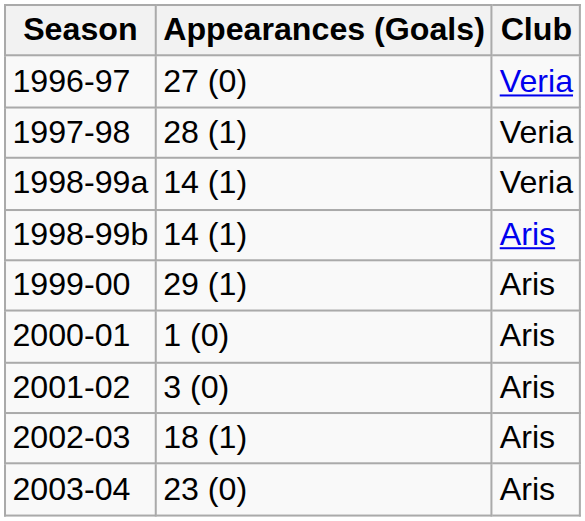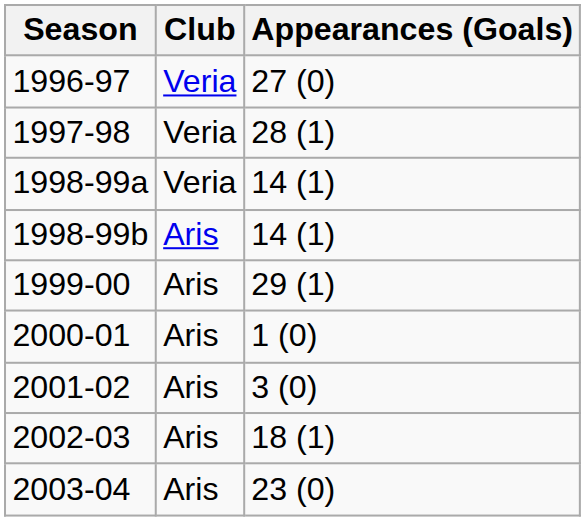 <table class="wikitable">
 <tr>
 <th>Season</th>
+<th>Club</th>
 <th>Appearances (Goals)</th>
-<th>Club</th>
 </tr>
 <tr>
 <td>1996-97</td>
+<td><a href='#'>Veria</a></td>
 <td>27 (0)</td>
-<td><a href='#'>Veria</a></td>
 </tr>
 <tr>
 <td>1997-98</td>
+<td>Veria</td>
 <td>28 (1)</td>
-<td>Veria</td>
 </tr>
 <tr>
 <td>1998-99a</td>
+<td>Veria</td>
 <td>14 (1)</td>
-<td>Veria</td>
 </tr>
 <tr>
 <td>1998-99b</td>
+<td><a href='#'>Aris</a></td>
 <td>14 (1)</td>
-<td><a href='#'>Aris</a></td>
 </tr>
 <tr>
 <td>1999-00</td>
+<td>Aris</td>
 <td>29 (1)</td>
-<td>Aris</td>
 </tr>
 <tr>
 <td>2000-01</td>
+<td>Aris</td>
 <td>1 (0)</td>
-<td>Aris</td>
 </tr>
 <tr>
 <td>2001-02</td>
+<td>Aris</td>
 <td>3 (0)</td>
-<td>Aris</td>
 </tr>
 <tr>
 <td>2002-03</td>
+<td>Aris</td>
 <td>18 (1)</td>
-<td>Aris</td>
 </tr>
 <tr>
 <td>2003-04</td>
+<td>Aris</td>
 <td>23 (0)</td>
-<td>Aris</td>
 </tr>
 </table>
